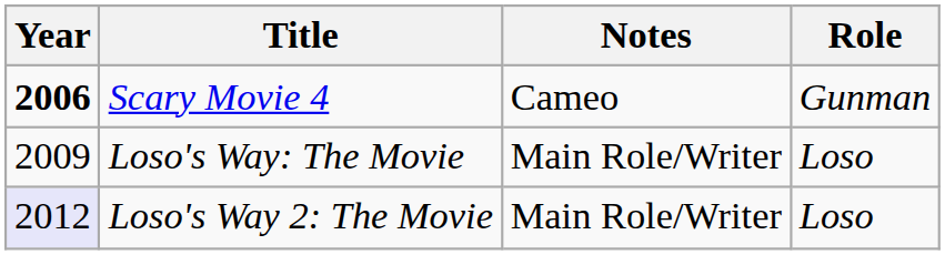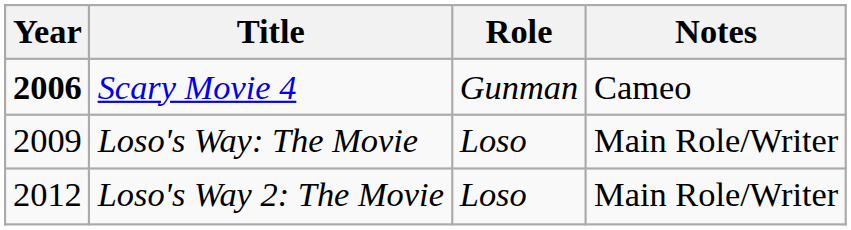 <table class="wikitable">
 <tr>
 <th>Year</th>
 <th>Title</th>
+<th>Role</th>
 <th>Notes</th>
-<th>Role</th>
 </tr>
 <tr>
 <td><strong>2006</strong></td>
 <td><em><a href='#'>Scary Movie 4</a></em></td>
+<td><em>Gunman</em></td>
 <td>Cameo</td>
-<td><em>Gunman</em></td>
 </tr>
 <tr>
 <td>2009</td>
 <td><em>Loso's Way: The Movie</em></td>
+<td><em>Loso</em></td>
 <td>Main Role/Writer</td>
-<td><em>Loso</em></td>
 </tr>
 <tr>
-<td style="background: lavender;">2012</td>
+<td>2012</td>
 <td><em>Loso's Way 2: The Movie</em></td>
+<td><em>Loso</em></td>
 <td>Main Role/Writer</td>
-<td><em>Loso</em></td>
 </tr>
 </table>
